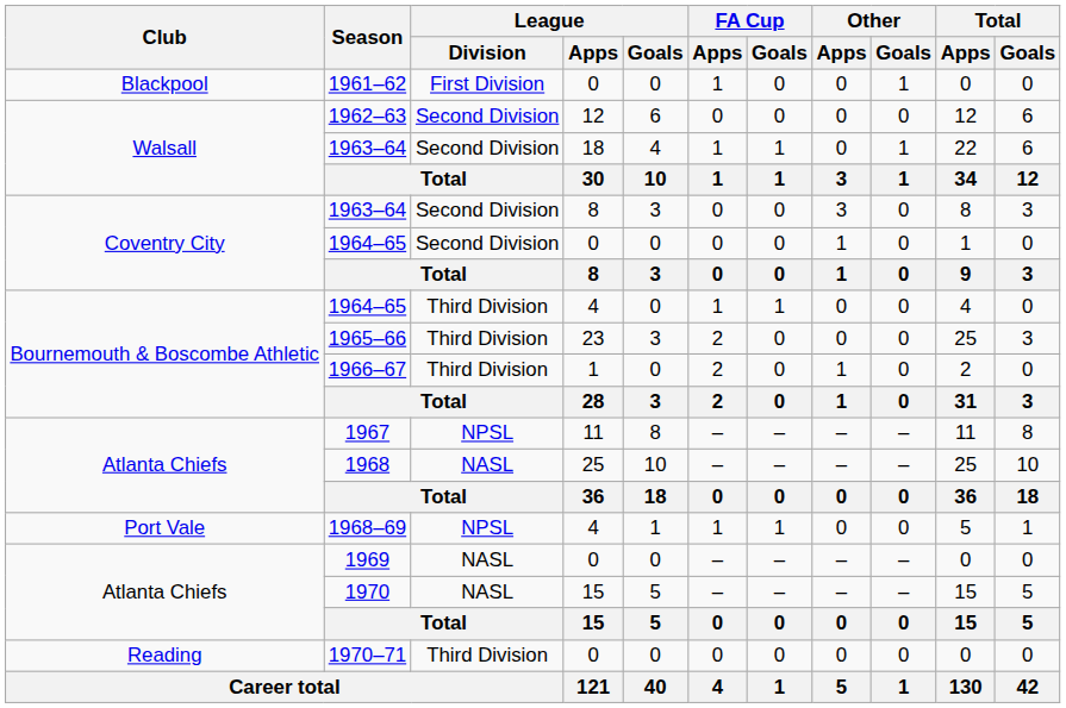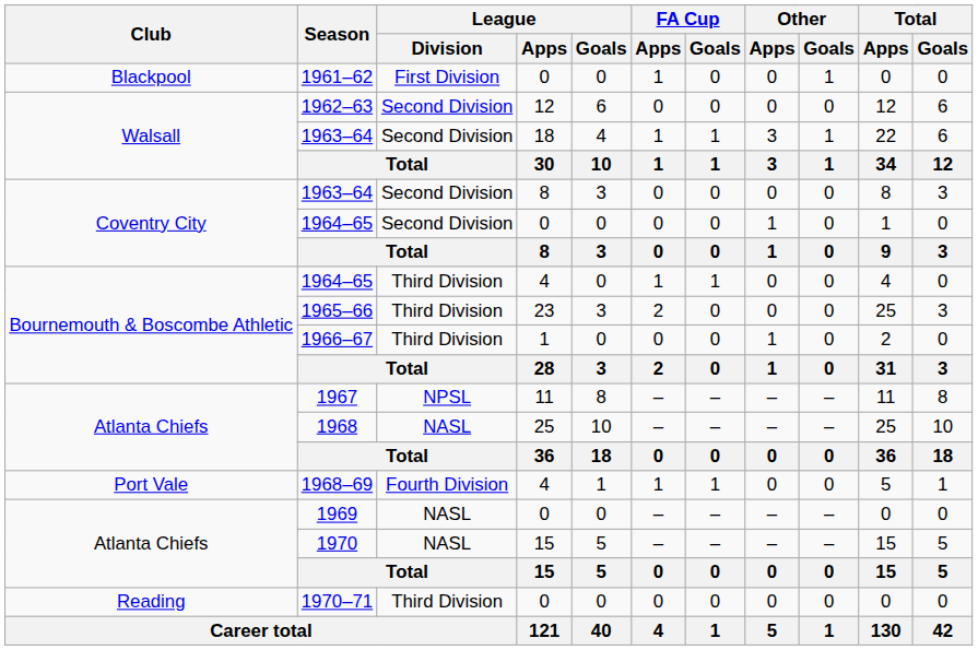 <table class="wikitable" style="text-align:center">
 <tr>
 <th rowspan="2">Club</th>
 <th rowspan="2">Season</th>
 <th colspan="3">League</th>
 <th colspan="2"><a href='#'>FA Cup</a></th>
 <th colspan="2">Other</th>
 <th colspan="2">Total</th>
 </tr>
 <tr>
 <th>Division</th>
 <th>Apps</th>
 <th>Goals</th>
 <th>Apps</th>
 <th>Goals</th>
 <th>Apps</th>
 <th>Goals</th>
 <th>Apps</th>
 <th>Goals</th>
 </tr>
 <tr>
 <td><a href='#'>Blackpool</a></td>
 <td><a href='#'>1961–62</a></td>
 <td><a href='#'>First Division</a></td>
 <td>0</td>
 <td>0</td>
 <td>1</td>
 <td>0</td>
 <td>0</td>
 <td>1</td>
 <td>0</td>
 <td>0</td>
 </tr>
 <tr>
 <td rowspan="3"><a href='#'>Walsall</a></td>
 <td><a href='#'>1962–63</a></td>
 <td><a href='#'>Second Division</a></td>
 <td>12</td>
 <td>6</td>
 <td>0</td>
 <td>0</td>
 <td>0</td>
 <td>0</td>
 <td>12</td>
 <td>6</td>
 </tr>
 <tr>
 <td><a href='#'>1963–64</a></td>
 <td>Second Division</td>
 <td>18</td>
 <td>4</td>
 <td>1</td>
 <td>1</td>
-<td>0</td>
+<td>3</td>
 <td>1</td>
 <td>22</td>
 <td>6</td>
 </tr>
 <tr>
 <th colspan="2">Total</th>
 <th>30</th>
 <th>10</th>
 <th>1</th>
 <th>1</th>
 <th>3</th>
 <th>1</th>
 <th>34</th>
 <th>12</th>
 </tr>
 <tr>
 <td rowspan="3"><a href='#'>Coventry City</a></td>
 <td><a href='#'>1963–64</a></td>
 <td>Second Division</td>
 <td>8</td>
 <td>3</td>
 <td>0</td>
 <td>0</td>
-<td>3</td>
+<td>0</td>
 <td>0</td>
 <td>8</td>
 <td>3</td>
 </tr>
 <tr>
 <td><a href='#'>1964–65</a></td>
 <td>Second Division</td>
 <td>0</td>
 <td>0</td>
 <td>0</td>
 <td>0</td>
 <td>1</td>
 <td>0</td>
 <td>1</td>
 <td>0</td>
 </tr>
 <tr>
 <th colspan="2">Total</th>
 <th>8</th>
 <th>3</th>
 <th>0</th>
 <th>0</th>
 <th>1</th>
 <th>0</th>
 <th>9</th>
 <th>3</th>
 </tr>
 <tr>
 <td rowspan="4"><a href='#'>Bournemouth & Boscombe Athletic</a></td>
 <td><a href='#'>1964–65</a></td>
 <td>Third Division</td>
 <td>4</td>
 <td>0</td>
 <td>1</td>
 <td>1</td>
 <td>0</td>
 <td>0</td>
 <td>4</td>
 <td>0</td>
 </tr>
 <tr>
 <td><a href='#'>1965–66</a></td>
 <td>Third Division</td>
 <td>23</td>
 <td>3</td>
 <td>2</td>
 <td>0</td>
 <td>0</td>
 <td>0</td>
 <td>25</td>
 <td>3</td>
 </tr>
 <tr>
 <td><a href='#'>1966–67</a></td>
 <td>Third Division</td>
 <td>1</td>
 <td>0</td>
-<td>2</td>
+<td>0</td>
 <td>0</td>
 <td>1</td>
 <td>0</td>
 <td>2</td>
 <td>0</td>
 </tr>
 <tr>
 <th colspan="2">Total</th>
 <th>28</th>
 <th>3</th>
 <th>2</th>
 <th>0</th>
 <th>1</th>
 <th>0</th>
 <th>31</th>
 <th>3</th>
 </tr>
 <tr>
 <td rowspan="3"><a href='#'>Atlanta Chiefs</a></td>
 <td><a href='#'>1967</a></td>
 <td><a href='#'>NPSL</a></td>
 <td>11</td>
 <td>8</td>
 <td>–</td>
 <td>–</td>
 <td>–</td>
 <td>–</td>
 <td>11</td>
 <td>8</td>
 </tr>
 <tr>
 <td><a href='#'>1968</a></td>
 <td><a href='#'>NASL</a></td>
 <td>25</td>
 <td>10</td>
 <td>–</td>
 <td>–</td>
 <td>–</td>
 <td>–</td>
 <td>25</td>
 <td>10</td>
 </tr>
 <tr>
 <th colspan="2">Total</th>
 <th>36</th>
 <th>18</th>
 <th>0</th>
 <th>0</th>
 <th>0</th>
 <th>0</th>
 <th>36</th>
 <th>18</th>
 </tr>
 <tr>
 <td><a href='#'>Port Vale</a></td>
 <td><a href='#'>1968–69</a></td>
-<td><a href='#'>NPSL</a></td>
+<td><a href='#'>Fourth Division</a></td>
 <td>4</td>
 <td>1</td>
 <td>1</td>
 <td>1</td>
 <td>0</td>
 <td>0</td>
 <td>5</td>
 <td>1</td>
 </tr>
 <tr>
 <td rowspan="3">Atlanta Chiefs</td>
 <td><a href='#'>1969</a></td>
 <td>NASL</td>
 <td>0</td>
 <td>0</td>
 <td>–</td>
 <td>–</td>
 <td>–</td>
 <td>–</td>
 <td>0</td>
 <td>0</td>
 </tr>
 <tr>
 <td><a href='#'>1970</a></td>
 <td>NASL</td>
 <td>15</td>
 <td>5</td>
 <td>–</td>
 <td>–</td>
 <td>–</td>
 <td>–</td>
 <td>15</td>
 <td>5</td>
 </tr>
 <tr>
 <th colspan="2">Total</th>
 <th>15</th>
 <th>5</th>
 <th>0</th>
 <th>0</th>
 <th>0</th>
 <th>0</th>
 <th>15</th>
 <th>5</th>
 </tr>
 <tr>
 <td><a href='#'>Reading</a></td>
 <td><a href='#'>1970–71</a></td>
 <td>Third Division</td>
 <td>0</td>
 <td>0</td>
 <td>0</td>
 <td>0</td>
 <td>0</td>
 <td>0</td>
 <td>0</td>
 <td>0</td>
 </tr>
 <tr>
 <th colspan="3">Career total</th>
 <th>121</th>
 <th>40</th>
 <th>4</th>
 <th>1</th>
 <th>5</th>
 <th>1</th>
 <th>130</th>
 <th>42</th>
 </tr>
 </table>
